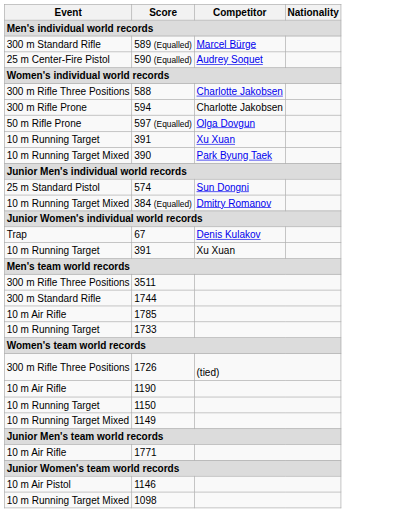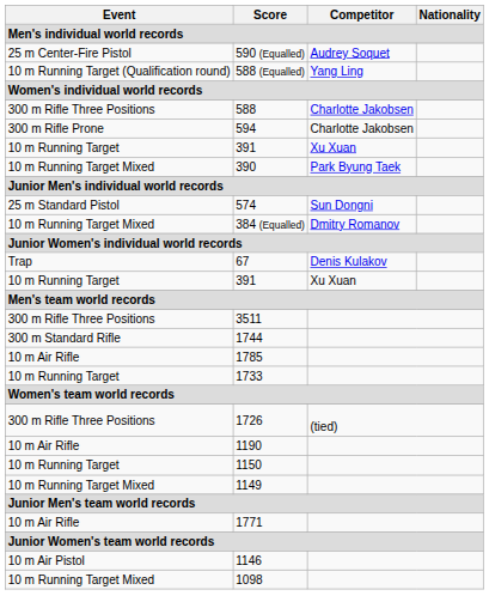 <table class=wikitable style="width:450;font-size:95%">
 <tr>
 <th>Event</th>
 <th>Score</th>
 <th>Competitor</th>
 <th>Nationality</th>
 </tr>
 <tr>
 <td colspan=4 style="background:#dcdcdc"><strong>Men's individual world records</strong></td>
 </tr>
 <tr>
-<td>300 m Standard Rifle</td>
-<td>589 <small>(Equalled)</small></td>
-<td><a href='#'>Marcel Bürge</a></td>
+<td>25 m Center-Fire Pistol</td>
+<td>590 <small>(Equalled)</small></td>
+<td><a href='#'>Audrey Soquet</a></td>
 <td></td>
 </tr>
 <tr>
-<td>25 m Center-Fire Pistol</td>
-<td>590 <small>(Equalled)</small></td>
-<td><a href='#'>Audrey Soquet</a></td>
+<td>10 m Running Target (Qualification round)</td>
+<td>588 <small>(Equalled)</small></td>
+<td><a href='#'>Yang Ling</a></td>
 <td></td>
 </tr>
 <tr>
 <td colspan=4 style="background:#dcdcdc"><strong>Women's individual world records</strong></td>
 </tr>
 <tr>
 <td>300 m Rifle Three Positions</td>
 <td>588</td>
 <td><a href='#'>Charlotte Jakobsen</a></td>
 <td></td>
 </tr>
 <tr>
 <td>300 m Rifle Prone</td>
 <td>594</td>
 <td>Charlotte Jakobsen</td>
-<td></td>
-</tr>
-<tr>
-<td>50 m Rifle Prone</td>
-<td>597 <small>(Equalled)</small></td>
-<td><a href='#'>Olga Dovgun</a></td>
 <td></td>
 </tr>
 <tr>
 <td>10 m Running Target</td>
 <td>391</td>
 <td><a href='#'>Xu Xuan</a></td>
 <td></td>
 </tr>
 <tr>
 <td>10 m Running Target Mixed</td>
 <td>390</td>
 <td><a href='#'>Park Byung Taek</a></td>
 <td></td>
 </tr>
 <tr>
 <td colspan=4 style="background:#dcdcdc"><strong>Junior Men's individual world records</strong></td>
 </tr>
 <tr>
 <td>25 m Standard Pistol</td>
 <td>574</td>
 <td><a href='#'>Sun Dongni</a></td>
 <td></td>
 </tr>
 <tr>
 <td>10 m Running Target Mixed</td>
 <td>384 <small>(Equalled)</small></td>
 <td><a href='#'>Dmitry Romanov</a></td>
 <td></td>
 </tr>
 <tr>
 <td colspan=4 style="background:#dcdcdc"><strong>Junior Women's individual world records</strong></td>
 </tr>
 <tr>
 <td>Trap</td>
 <td>67</td>
 <td><a href='#'>Denis Kulakov</a></td>
 <td></td>
 </tr>
 <tr>
 <td>10 m Running Target</td>
 <td>391</td>
 <td>Xu Xuan</td>
 <td></td>
 </tr>
 <tr>
 <td colspan=4 style="background:#dcdcdc"><strong>Men's team world records</strong></td>
 </tr>
 <tr>
 <td>300 m Rifle Three Positions</td>
 <td>3511</td>
 <td colspan=2></td>
 </tr>
 <tr>
 <td>300 m Standard Rifle</td>
 <td>1744</td>
 <td colspan=2></td>
 </tr>
 <tr>
 <td>10 m Air Rifle</td>
 <td>1785</td>
 <td colspan=2></td>
 </tr>
 <tr>
 <td>10 m Running Target</td>
 <td>1733</td>
 <td colspan=2></td>
 </tr>
 <tr>
 <td colspan=4 style="background:#dcdcdc"><strong>Women's team world records</strong></td>
 </tr>
 <tr>
 <td>300 m Rifle Three Positions</td>
 <td>1726</td>
 <td colspan=2><br> (tied)</td>
 </tr>
 <tr>
 <td>10 m Air Rifle</td>
 <td>1190</td>
 <td colspan=2></td>
 </tr>
 <tr>
 <td>10 m Running Target</td>
 <td>1150</td>
 <td colspan=2></td>
 </tr>
 <tr>
 <td>10 m Running Target Mixed</td>
 <td>1149</td>
 <td colspan=2></td>
 </tr>
 <tr>
 <td colspan=4 style="background:#dcdcdc"><strong>Junior Men's team world records</strong></td>
 </tr>
 <tr>
 <td>10 m Air Rifle</td>
 <td>1771</td>
 <td colspan=2></td>
 </tr>
 <tr>
 <td colspan=4 style="background:#dcdcdc"><strong>Junior Women's team world records</strong></td>
 </tr>
 <tr>
 <td>10 m Air Pistol</td>
 <td>1146</td>
 <td colspan=2></td>
 </tr>
 <tr>
 <td>10 m Running Target Mixed</td>
 <td>1098</td>
 <td colspan=2></td>
 </tr>
 </table>
